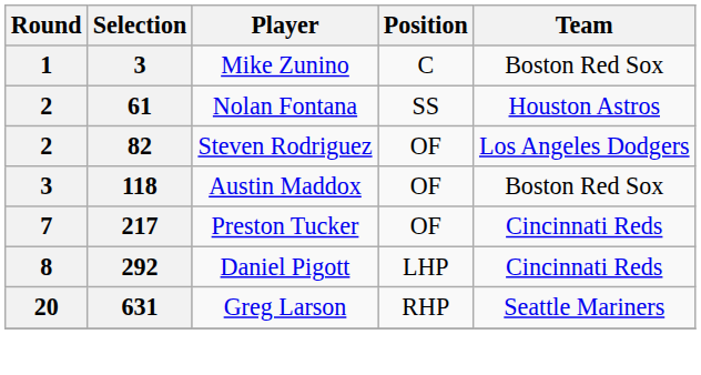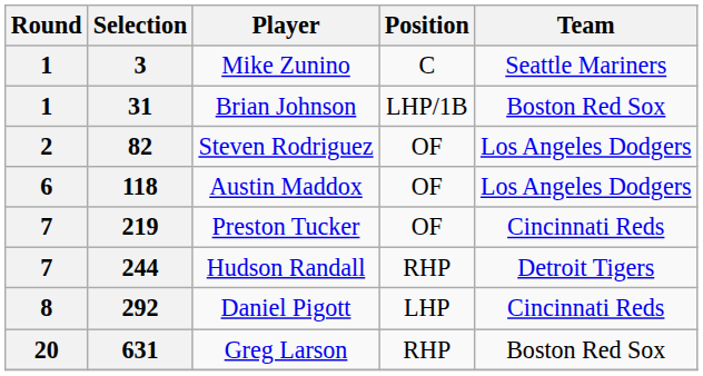 <table class="wikitable" style="font-size: 95%;">
 <tr>
 <th>Round</th>
 <th>Selection</th>
 <th>Player</th>
 <th>Position</th>
 <th>Team</th>
 </tr>
 <tr>
 <th>1</th>
 <th>3</th>
 <td align="center"><a href='#'>Mike Zunino</a></td>
 <td align="center">C</td>
-<td align="center">Boston Red Sox</td>
+<td align="center"><a href='#'>Seattle Mariners</a></td>
 </tr>
 <tr>
-<th>2</th>
-<th>61</th>
-<td align="center"><a href='#'>Nolan Fontana</a></td>
-<td align="center">SS</td>
-<td align="center"><a href='#'>Houston Astros</a></td>
+<th>1</th>
+<th>31</th>
+<td align="center"><a href='#'>Brian Johnson</a></td>
+<td align="center">LHP/1B</td>
+<td align="center"><a href='#'>Boston Red Sox</a></td>
 </tr>
 <tr>
 <th>2</th>
 <th>82</th>
 <td align="center"><a href='#'>Steven Rodriguez</a></td>
 <td align="center">OF</td>
 <td align="center"><a href='#'>Los Angeles Dodgers</a></td>
 </tr>
 <tr>
-<th>3</th>
+<th>6</th>
 <th>118</th>
 <td align="center"><a href='#'>Austin Maddox</a></td>
 <td align="center">OF</td>
-<td align="center">Boston Red Sox</td>
+<td align="center"><a href='#'>Los Angeles Dodgers</a></td>
 </tr>
 <tr>
 <th>7</th>
-<th>217</th>
+<th>219</th>
 <td align="center"><a href='#'>Preston Tucker</a></td>
 <td align="center">OF</td>
 <td align="center"><a href='#'>Cincinnati Reds</a></td>
+</tr>
+<tr>
+<th>7</th>
+<th>244</th>
+<td align="center"><a href='#'>Hudson Randall</a></td>
+<td align="center">RHP</td>
+<td align="center"><a href='#'>Detroit Tigers</a></td>
 </tr>
 <tr>
 <th>8</th>
 <th>292</th>
 <td align="center"><a href='#'>Daniel Pigott</a></td>
 <td align="center">LHP</td>
 <td align="center"><a href='#'>Cincinnati Reds</a></td>
 </tr>
 <tr>
 <th>20</th>
 <th>631</th>
 <td align="center"><a href='#'>Greg Larson</a></td>
 <td align="center">RHP</td>
-<td align="center"><a href='#'>Seattle Mariners</a></td>
+<td align="center">Boston Red Sox</td>
 </tr>
 <tr>
 </tr>
 </table>
